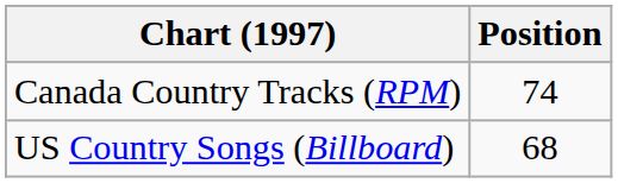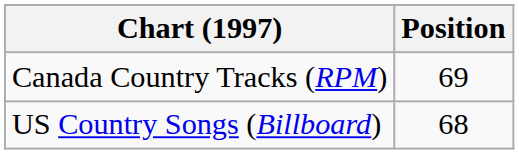 <table class="wikitable sortable">
 <tr>
 <th scope="col">Chart (1997)</th>
 <th scope="col">Position</th>
 </tr>
 <tr>
 <td>Canada Country Tracks (<em><a href='#'>RPM</a></em>)</td>
-<td align="center">74</td>
+<td align="center">69</td>
 </tr>
 <tr>
 <td>US <a href='#'>Country Songs</a> (<em><a href='#'>Billboard</a></em>)</td>
 <td align="center">68</td>
 </tr>
 </table>
